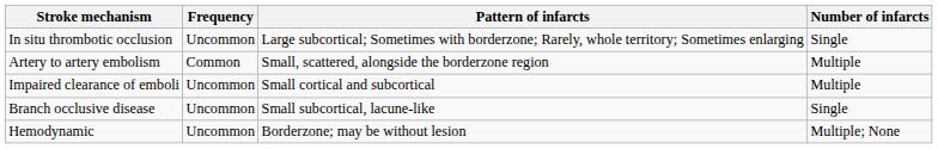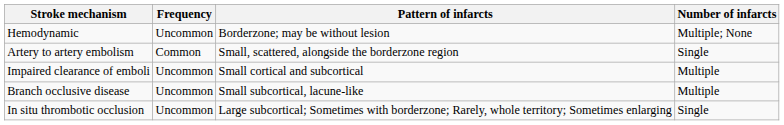 <table class="wikitable">
 <tr>
 <th>Stroke mechanism</th>
 <th>Frequency</th>
 <th>Pattern of infarcts</th>
 <th>Number of infarcts</th>
 </tr>
 <tr>
-<td>In situ thrombotic occlusion</td>
+<td>Hemodynamic</td>
 <td>Uncommon</td>
-<td>Large subcortical; Sometimes with borderzone; Rarely, whole territory; Sometimes enlarging</td>
-<td>Single</td>
+<td>Borderzone; may be without lesion</td>
+<td>Multiple; None</td>
 </tr>
 <tr>
 <td>Artery to artery embolism</td>
 <td>Common</td>
 <td>Small, scattered, alongside the borderzone region</td>
-<td>Multiple</td>
+<td>Single</td>
 </tr>
 <tr>
 <td>Impaired clearance of emboli</td>
 <td>Uncommon</td>
 <td>Small cortical and subcortical</td>
 <td>Multiple</td>
 </tr>
 <tr>
 <td>Branch occlusive disease</td>
 <td>Uncommon</td>
 <td>Small subcortical, lacune-like</td>
+<td>Multiple</td>
+</tr>
+<tr>
+<td>In situ thrombotic occlusion</td>
+<td>Uncommon</td>
+<td>Large subcortical; Sometimes with borderzone; Rarely, whole territory; Sometimes enlarging</td>
 <td>Single</td>
 </tr>
-<tr>
-<td>Hemodynamic</td>
-<td>Uncommon</td>
-<td>Borderzone; may be without lesion</td>
-<td>Multiple; None</td>
-</tr>
 </table>
